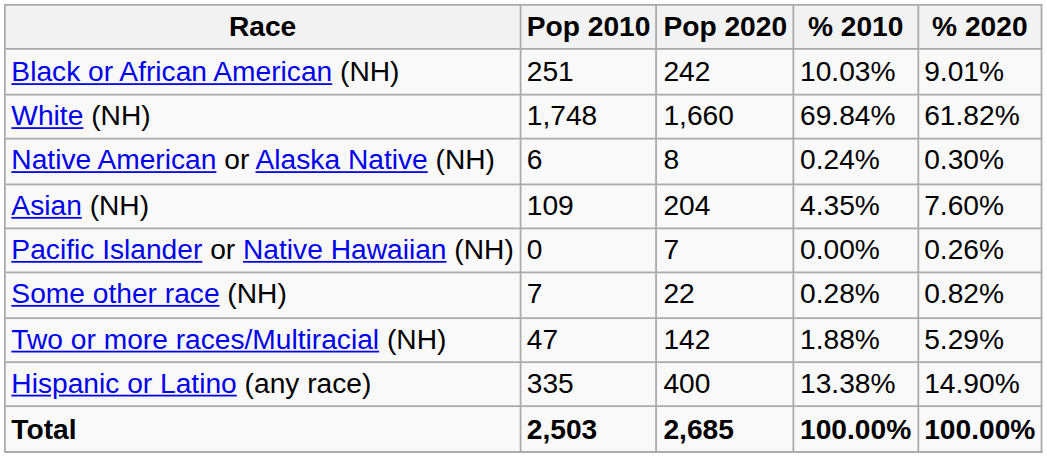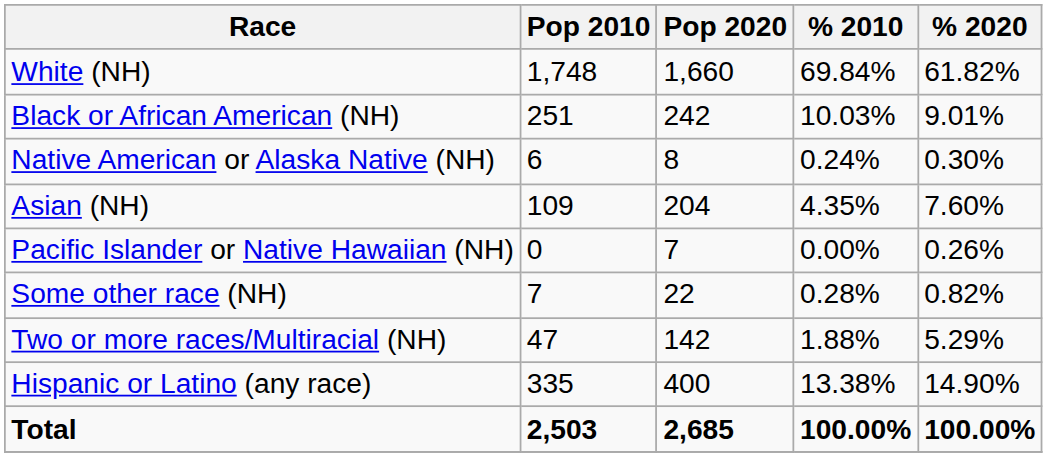 <table class="wikitable">
 <tr>
 <th>Race</th>
 <th>Pop 2010</th>
 <th>Pop 2020</th>
 <th>% 2010</th>
 <th>% 2020</th>
 </tr>
 <tr>
+<td><a href='#'>White</a> (NH)</td>
+<td>1,748</td>
+<td>1,660</td>
+<td>69.84%</td>
+<td>61.82%</td>
+</tr>
+<tr>
 <td><a href='#'>Black or African American</a> (NH)</td>
 <td>251</td>
 <td>242</td>
 <td>10.03%</td>
 <td>9.01%</td>
-</tr>
-<tr>
-<td><a href='#'>White</a> (NH)</td>
-<td>1,748</td>
-<td>1,660</td>
-<td>69.84%</td>
-<td>61.82%</td>
 </tr>
 <tr>
 <td><a href='#'>Native American</a> or <a href='#'>Alaska Native</a> (NH)</td>
 <td>6</td>
 <td>8</td>
 <td>0.24%</td>
 <td>0.30%</td>
 </tr>
 <tr>
 <td><a href='#'>Asian</a> (NH)</td>
 <td>109</td>
 <td>204</td>
 <td>4.35%</td>
 <td>7.60%</td>
 </tr>
 <tr>
 <td><a href='#'>Pacific Islander</a> or <a href='#'>Native Hawaiian</a> (NH)</td>
 <td>0</td>
 <td>7</td>
 <td>0.00%</td>
 <td>0.26%</td>
 </tr>
 <tr>
 <td><a href='#'>Some other race</a> (NH)</td>
 <td>7</td>
 <td>22</td>
 <td>0.28%</td>
 <td>0.82%</td>
 </tr>
 <tr>
 <td><a href='#'>Two or more races/Multiracial</a> (NH)</td>
 <td>47</td>
 <td>142</td>
 <td>1.88%</td>
 <td>5.29%</td>
 </tr>
 <tr>
 <td><a href='#'>Hispanic or Latino</a> (any race)</td>
 <td>335</td>
 <td>400</td>
 <td>13.38%</td>
 <td>14.90%</td>
 </tr>
 <tr>
 <td><strong>Total</strong></td>
 <td><strong>2,503</strong></td>
 <td><strong>2,685</strong></td>
 <td><strong>100.00%</strong></td>
 <td><strong>100.00%</strong></td>
 </tr>
 <tr>
 </tr>
 </table>
